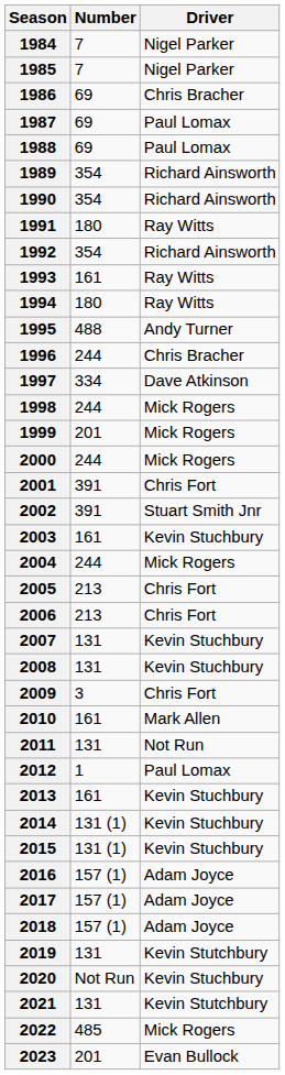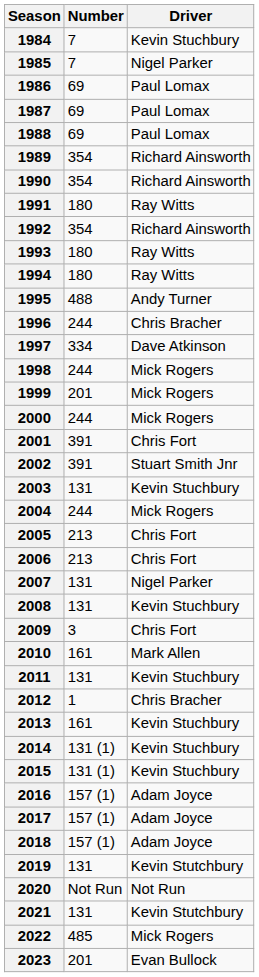 <table class="wikitable sortable" border="1">
 <tr>
 <th>Season</th>
 <th>Number</th>
 <th>Driver</th>
 </tr>
 <tr>
 <th>1984</th>
 <td align="left">7</td>
-<td align="left">Nigel Parker</td>
+<td align="left">Kevin Stuchbury</td>
 </tr>
 <tr>
 <th>1985</th>
 <td align="left">7</td>
 <td align="left">Nigel Parker</td>
 </tr>
 <tr>
 <th>1986</th>
 <td align="left">69</td>
-<td align="left">Chris Bracher</td>
+<td align="left">Paul Lomax</td>
 </tr>
 <tr>
 <th>1987</th>
 <td align="left">69</td>
 <td align="left">Paul Lomax</td>
 </tr>
 <tr>
 <th>1988</th>
 <td align="left">69</td>
 <td align="left">Paul Lomax</td>
 </tr>
 <tr>
 <th>1989</th>
 <td align="left">354</td>
 <td align="left">Richard Ainsworth</td>
 </tr>
 <tr>
 <th>1990</th>
 <td align="left">354</td>
 <td align="left">Richard Ainsworth</td>
 </tr>
 <tr>
 <th>1991</th>
 <td align="left">180</td>
 <td align="left">Ray Witts</td>
 </tr>
 <tr>
 <th>1992</th>
 <td align="left">354</td>
 <td align="left">Richard Ainsworth</td>
 </tr>
 <tr>
 <th>1993</th>
-<td align="left">161</td>
+<td align="left">180</td>
 <td align="left">Ray Witts</td>
 </tr>
 <tr>
 <th>1994</th>
 <td align="left">180</td>
 <td align="left">Ray Witts</td>
 </tr>
 <tr>
 <th>1995</th>
 <td align="left">488</td>
 <td align="left">Andy Turner</td>
 </tr>
 <tr>
 <th>1996</th>
 <td align="left">244</td>
 <td align="left">Chris Bracher</td>
 </tr>
 <tr>
 <th>1997</th>
 <td align="left">334</td>
 <td align="left">Dave Atkinson</td>
 </tr>
 <tr>
 <th>1998</th>
 <td align="left">244</td>
 <td align="left">Mick Rogers</td>
 </tr>
 <tr>
 <th>1999</th>
 <td align="left">201</td>
 <td align="left">Mick Rogers</td>
 </tr>
 <tr>
 <th>2000</th>
 <td align="left">244</td>
 <td align="left">Mick Rogers</td>
 </tr>
 <tr>
 <th>2001</th>
 <td align="left">391</td>
 <td align="left">Chris Fort</td>
 </tr>
 <tr>
 <th>2002</th>
 <td align="left">391</td>
 <td align="left">Stuart Smith Jnr</td>
 </tr>
 <tr>
 <th>2003</th>
-<td align="left">161</td>
+<td align="left">131</td>
 <td align="left">Kevin Stuchbury</td>
 </tr>
 <tr>
 <th>2004</th>
 <td align="left">244</td>
 <td align="left">Mick Rogers</td>
 </tr>
 <tr>
 <th>2005</th>
 <td align="left">213</td>
 <td align="left">Chris Fort</td>
 </tr>
 <tr>
 <th>2006</th>
 <td align="left">213</td>
 <td align="left">Chris Fort</td>
 </tr>
 <tr>
 <th>2007</th>
 <td align="left">131</td>
-<td align="left">Kevin Stuchbury</td>
+<td align="left">Nigel Parker</td>
 </tr>
 <tr>
 <th>2008</th>
 <td align="left">131</td>
 <td align="left">Kevin Stuchbury</td>
 </tr>
 <tr>
 <th>2009</th>
 <td align="left">3</td>
 <td align="left">Chris Fort</td>
 </tr>
 <tr>
 <th>2010</th>
 <td align="left">161</td>
 <td align="left">Mark Allen</td>
 </tr>
 <tr>
 <th>2011</th>
 <td align="left">131</td>
-<td align="left">Not Run</td>
+<td align="left">Kevin Stuchbury</td>
 </tr>
 <tr>
 <th>2012</th>
 <td align="left">1</td>
-<td align="left">Paul Lomax</td>
+<td align="left">Chris Bracher</td>
 </tr>
 <tr>
 <th>2013</th>
 <td align="left">161</td>
 <td align="left">Kevin Stuchbury</td>
 </tr>
 <tr>
 <th>2014</th>
 <td align="left">131 (1)</td>
 <td align="left">Kevin Stuchbury</td>
 </tr>
 <tr>
 <th>2015</th>
 <td align="left">131 (1)</td>
 <td align="left">Kevin Stuchbury</td>
 </tr>
 <tr>
 <th>2016</th>
 <td align="left">157 (1)</td>
 <td align="left">Adam Joyce</td>
 </tr>
 <tr>
 <th>2017</th>
 <td align="left">157 (1)</td>
 <td align="left">Adam Joyce</td>
 </tr>
 <tr>
 <th>2018</th>
 <td align="left">157 (1)</td>
 <td align="left">Adam Joyce</td>
 </tr>
 <tr>
 <th>2019</th>
 <td align="left">131</td>
 <td align="left">Kevin Stutchbury</td>
 </tr>
 <tr>
 <th>2020</th>
 <td align="left">Not Run</td>
-<td align="left">Kevin Stuchbury</td>
+<td align="left">Not Run</td>
 </tr>
 <tr>
 <th>2021</th>
 <td align="left">131</td>
 <td align="left">Kevin Stutchbury</td>
 </tr>
 <tr>
 <th>2022</th>
 <td align="left">485</td>
 <td align="left">Mick Rogers</td>
 </tr>
 <tr>
 <th>2023</th>
 <td align="left">201</td>
 <td align="left">Evan Bullock</td>
 </tr>
 </table>
